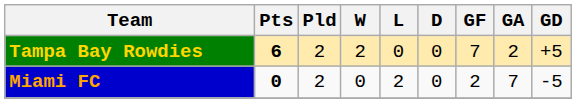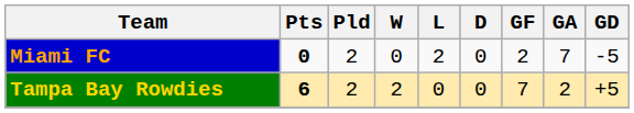 <table class="wikitable" style="text-align: center;">
 <tr>
 <th style="width:165px;">Team</th>
 <th width="20">Pts</th>
 <th width="20">Pld</th>
 <th width="20">W</th>
 <th width="20">L</th>
 <th width="20">D</th>
 <th width="20">GF</th>
 <th width="20">GA</th>
 <th width="20">GD</th>
 </tr>
 <tr>
+<td style="text-align:left;background:#0000cd;color:orange;"><strong>Miami FC</strong></td>
+<td><strong>0</strong></td>
+<td>2</td>
+<td>0</td>
+<td>2</td>
+<td>0</td>
+<td>2</td>
+<td>7</td>
+<td>-5</td>
+</tr>
+<tr>
 <td style="text-align:left;background:green;color:#FFD700;"><strong>Tampa Bay Rowdies</strong></td>
 <td align=center style="background:#ffebad;"><strong>6</strong></td>
 <td align=center style="background:#ffebad;">2</td>
 <td align=center style="background:#ffebad;">2</td>
 <td align=center style="background:#ffebad;">0</td>
 <td align=center style="background:#ffebad;">0</td>
 <td align=center style="background:#ffebad;">7</td>
 <td align=center style="background:#ffebad;">2</td>
 <td align=center style="background:#ffebad;">+5</td>
 </tr>
 <tr>
-<td style="text-align:left;background:#0000cd;color:orange;"><strong>Miami FC</strong></td>
-<td><strong>0</strong></td>
-<td>2</td>
-<td>0</td>
-<td>2</td>
-<td>0</td>
-<td>2</td>
-<td>7</td>
-<td>-5</td>
-</tr>
-<tr>
 </tr>
 </table>
